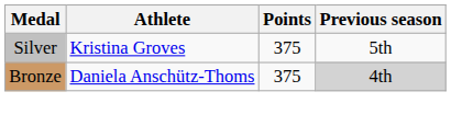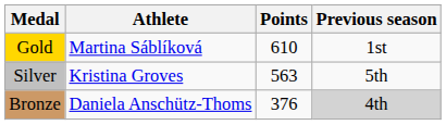 <table class="wikitable">
 <tr>
 <th><strong>Medal</strong></th>
 <th><strong>Athlete</strong></th>
 <th><strong>Points</strong></th>
 <th><strong>Previous season</strong></th>
 </tr>
 <tr align="center">
+<td bgcolor="gold">Gold</td>
+<td align="left"> <a href='#'>Martina Sáblíková</a></td>
+<td>610</td>
+<td>1st</td>
+</tr>
+<tr align="center">
 <td bgcolor="silver">Silver</td>
 <td align="left"> <a href='#'>Kristina Groves</a></td>
-<td>375</td>
+<td>563</td>
 <td>5th</td>
 </tr>
 <tr align="center">
 <td bgcolor="CC9966">Bronze</td>
 <td align="left"> <a href='#'>Daniela Anschütz-Thoms</a></td>
-<td>375</td>
+<td>376</td>
 <td style="background: lightgrey;">4th</td>
 </tr>
 </table>
